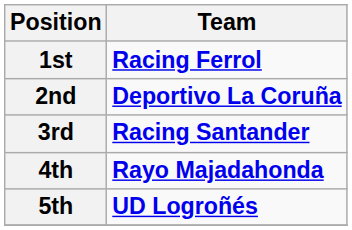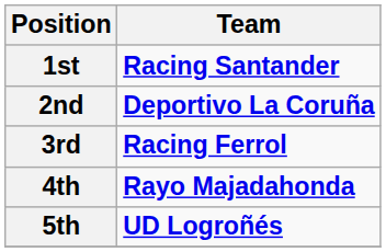 <table class="wikitable">
 <tr>
 <th>Position</th>
 <th>Team</th>
 </tr>
 <tr>
 <th>1st</th>
-<td><strong><a href='#'>Racing Ferrol</a></strong></td>
+<td><strong><a href='#'>Racing Santander</a></strong></td>
 </tr>
 <tr>
 <th>2nd</th>
 <td><strong><a href='#'>Deportivo La Coruña</a></strong></td>
 </tr>
 <tr>
 <th>3rd</th>
-<td><strong><a href='#'>Racing Santander</a></strong></td>
+<td><strong><a href='#'>Racing Ferrol</a></strong></td>
 </tr>
 <tr>
 <th>4th</th>
 <td><strong><a href='#'>Rayo Majadahonda</a></strong></td>
 </tr>
 <tr>
 <th>5th</th>
 <td><strong><a href='#'>UD Logroñés</a></strong></td>
 </tr>
 <tr>
 </tr>
 </table>
